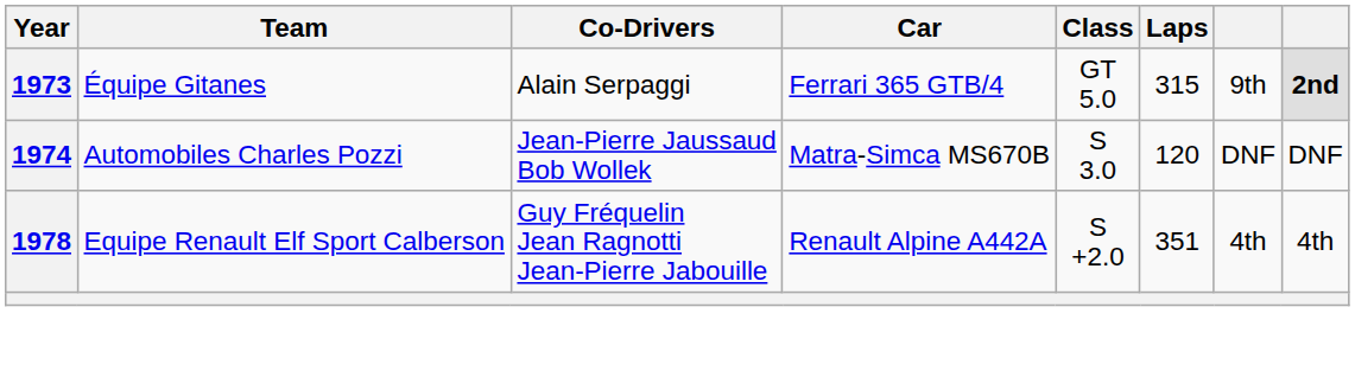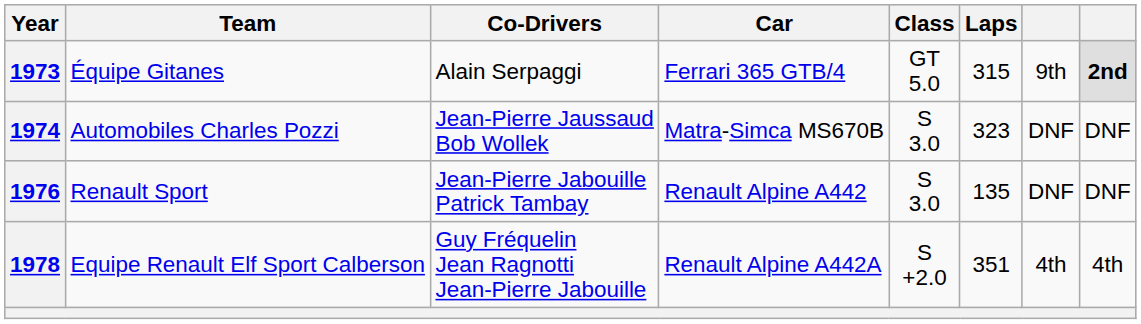 <table class="wikitable" style="text-align:center; font-size:90%">
 <tr>
 <th>Year</th>
 <th>Team</th>
 <th>Co-Drivers</th>
 <th>Car</th>
 <th>Class</th>
 <th>Laps</th>
 <th></th>
 <th></th>
 </tr>
 <tr>
 <th><a href='#'>1973</a></th>
 <td align="left"> <a href='#'>Équipe Gitanes</a></td>
 <td align="left"> Alain Serpaggi</td>
 <td align="left"><a href='#'>Ferrari 365 GTB/4</a></td>
 <td>GT<br>5.0</td>
 <td>315</td>
 <td>9th</td>
 <td style="background:#DFDFDF;"><strong>2nd</strong></td>
 </tr>
 <tr>
 <th><a href='#'>1974</a></th>
 <td align="left"> <a href='#'>Automobiles Charles Pozzi</a></td>
 <td align="left"> <a href='#'>Jean-Pierre Jaussaud</a><br> <a href='#'>Bob Wollek</a></td>
 <td align="left"><a href='#'>Matra</a>-<a href='#'>Simca</a> MS670B</td>
 <td>S<br>3.0</td>
-<td>120</td>
+<td>323</td>
+<td>DNF</td>
+<td>DNF</td>
+</tr>
+<tr>
+<th><a href='#'>1976</a></th>
+<td align="left"> <a href='#'>Renault Sport</a></td>
+<td align="left"> <a href='#'>Jean-Pierre Jabouille</a><br> <a href='#'>Patrick Tambay</a></td>
+<td align="left"><a href='#'>Renault Alpine A442</a></td>
+<td>S<br>3.0</td>
+<td>135</td>
 <td>DNF</td>
 <td>DNF</td>
 </tr>
 <tr>
 <th><a href='#'>1978</a></th>
 <td align="left"> <a href='#'>Equipe Renault Elf Sport Calberson</a></td>
 <td align="left"> <a href='#'>Guy Fréquelin</a><br> <a href='#'>Jean Ragnotti</a><br> <a href='#'>Jean-Pierre Jabouille</a></td>
 <td align="left"><a href='#'>Renault Alpine A442A</a></td>
 <td>S<br>+2.0</td>
 <td>351</td>
 <td>4th</td>
 <td>4th</td>
 </tr>
 <tr>
 <th colspan="8"></th>
 </tr>
 </table>
